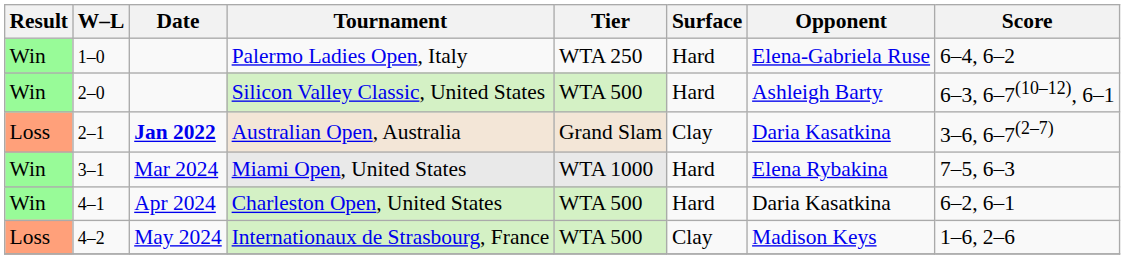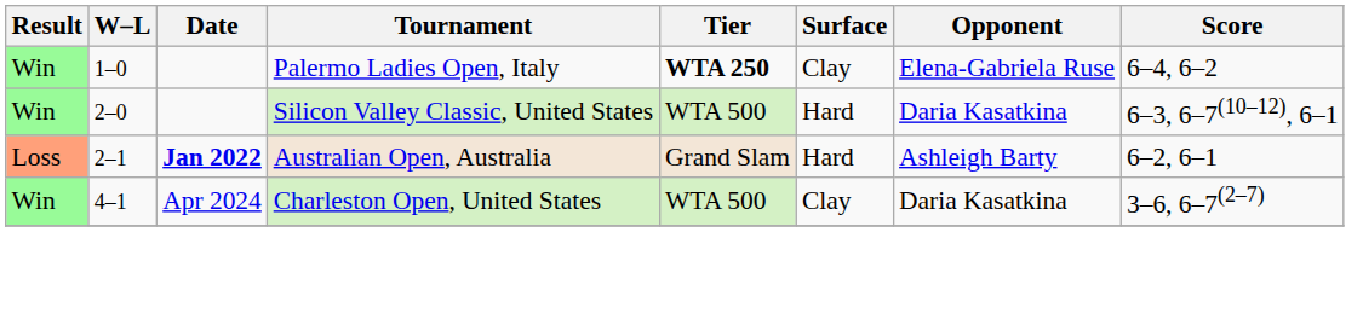 <table class="sortable wikitable">
 <tr>
 <th>Result</th>
 <th class="unsortable">W–L</th>
 <th>Date</th>
 <th>Tournament</th>
 <th>Tier</th>
 <th>Surface</th>
 <th>Opponent</th>
 <th class="unsortable">Score</th>
 </tr>
 <tr>
 <td style="background:#98fb98;">Win</td>
 <td><small>1–0</small></td>
 <td><a href='#'></a></td>
 <td><a href='#'>Palermo Ladies Open</a>, Italy</td>
-<td>WTA 250</td>
-<td>Hard</td>
+<td><strong>WTA 250</strong></td>
+<td>Clay</td>
 <td> <a href='#'>Elena-Gabriela Ruse</a></td>
 <td>6–4, 6–2</td>
 </tr>
 <tr>
 <td style="background:#98fb98;">Win</td>
 <td><small>2–0</small></td>
 <td><a href='#'></a></td>
 <td style="background:#d4f1c5;"><a href='#'>Silicon Valley Classic</a>, United States</td>
 <td style="background:#d4f1c5;">WTA 500</td>
 <td>Hard</td>
-<td> <a href='#'>Ashleigh Barty</a></td>
+<td> <a href='#'>Daria Kasatkina</a></td>
 <td>6–3, 6–7<sup>(10–12)</sup>, 6–1</td>
 </tr>
 <tr>
 <td style="background:#ffa07a;">Loss</td>
 <td><small>2–1</small></td>
 <td><strong><a href='#'>Jan 2022</a></strong></td>
 <td style="background:#f3e6d7;"><a href='#'>Australian Open</a>, Australia</td>
 <td style="background:#f3e6d7;">Grand Slam</td>
-<td>Clay</td>
-<td> <a href='#'>Daria Kasatkina</a></td>
-<td>3–6, 6–7<sup>(2–7)</sup></td>
-</tr>
-<tr>
-<td style="background:#98fb98;">Win</td>
-<td><small>3–1</small></td>
-<td><a href='#'>Mar 2024</a></td>
-<td style="background:#e9e9e9;"><a href='#'>Miami Open</a>, United States</td>
-<td style="background:#e9e9e9;">WTA 1000</td>
 <td>Hard</td>
-<td> <a href='#'>Elena Rybakina</a></td>
-<td>7–5, 6–3</td>
+<td> <a href='#'>Ashleigh Barty</a></td>
+<td>6–2, 6–1</td>
 </tr>
 <tr>
 <td style="background:#98fb98;">Win</td>
 <td><small>4–1</small></td>
 <td><a href='#'>Apr 2024</a></td>
 <td style="background:#d4f1c5;"><a href='#'>Charleston Open</a>, United States</td>
 <td style="background:#d4f1c5;">WTA 500</td>
-<td>Hard</td>
+<td>Clay</td>
 <td> Daria Kasatkina</td>
-<td>6–2, 6–1</td>
-</tr>
-<tr>
-<td style="background:#ffa07a;">Loss</td>
-<td><small>4–2</small></td>
-<td><a href='#'>May 2024</a></td>
-<td style="background:#d4f1c5;"><a href='#'>Internationaux de Strasbourg</a>, France</td>
-<td style="background:#d4f1c5;">WTA 500</td>
-<td>Clay</td>
-<td> <a href='#'>Madison Keys</a></td>
-<td>1–6, 2–6</td>
+<td>3–6, 6–7<sup>(2–7)</sup></td>
 </tr>
 <tr>
 </tr>
 </table>
